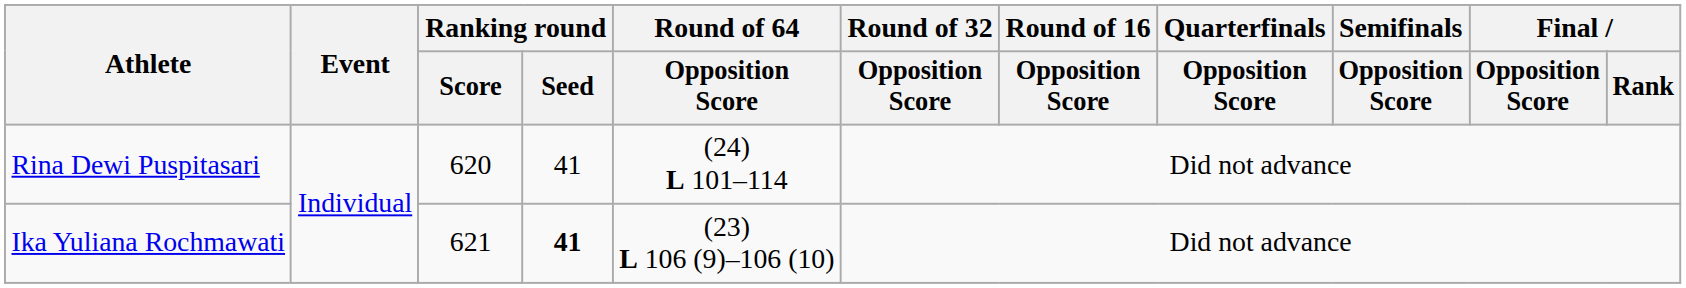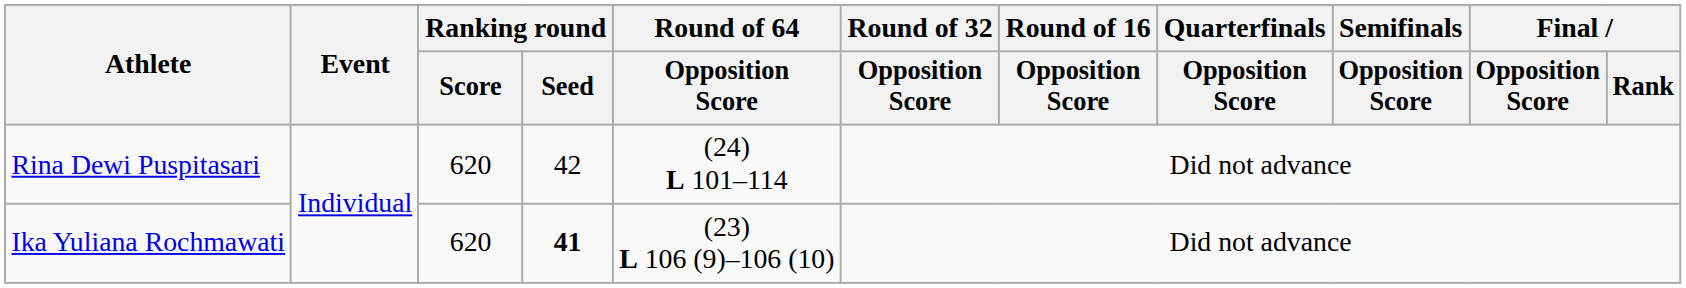 <table class="wikitable" style="font-size:90%">
 <tr>
 <th rowspan="2">Athlete</th>
 <th rowspan="2">Event</th>
 <th colspan="2">Ranking round</th>
 <th>Round of 64</th>
 <th>Round of 32</th>
 <th>Round of 16</th>
 <th>Quarterfinals</th>
 <th>Semifinals</th>
 <th colspan="2">Final / </th>
 </tr>
 <tr style="font-size:95%">
 <th>Score</th>
 <th>Seed</th>
 <th>Opposition<br>Score</th>
 <th>Opposition<br>Score</th>
 <th>Opposition<br>Score</th>
 <th>Opposition<br>Score</th>
 <th>Opposition<br>Score</th>
 <th>Opposition<br>Score</th>
 <th>Rank</th>
 </tr>
 <tr align=center>
 <td align=left><a href='#'>Rina Dewi Puspitasari</a></td>
 <td align=left rowspan=2><a href='#'>Individual</a></td>
 <td>620</td>
-<td>41</td>
+<td>42</td>
 <td> (24)<br><strong>L</strong> 101–114</td>
 <td colspan=6>Did not advance</td>
 </tr>
 <tr align=center>
 <td align=left><a href='#'>Ika Yuliana Rochmawati</a></td>
-<td>621</td>
+<td>620</td>
 <td><strong>41</strong></td>
 <td> (23)<br><strong>L</strong> 106 (9)–106 (10)</td>
 <td colspan=6>Did not advance</td>
 </tr>
 </table>
